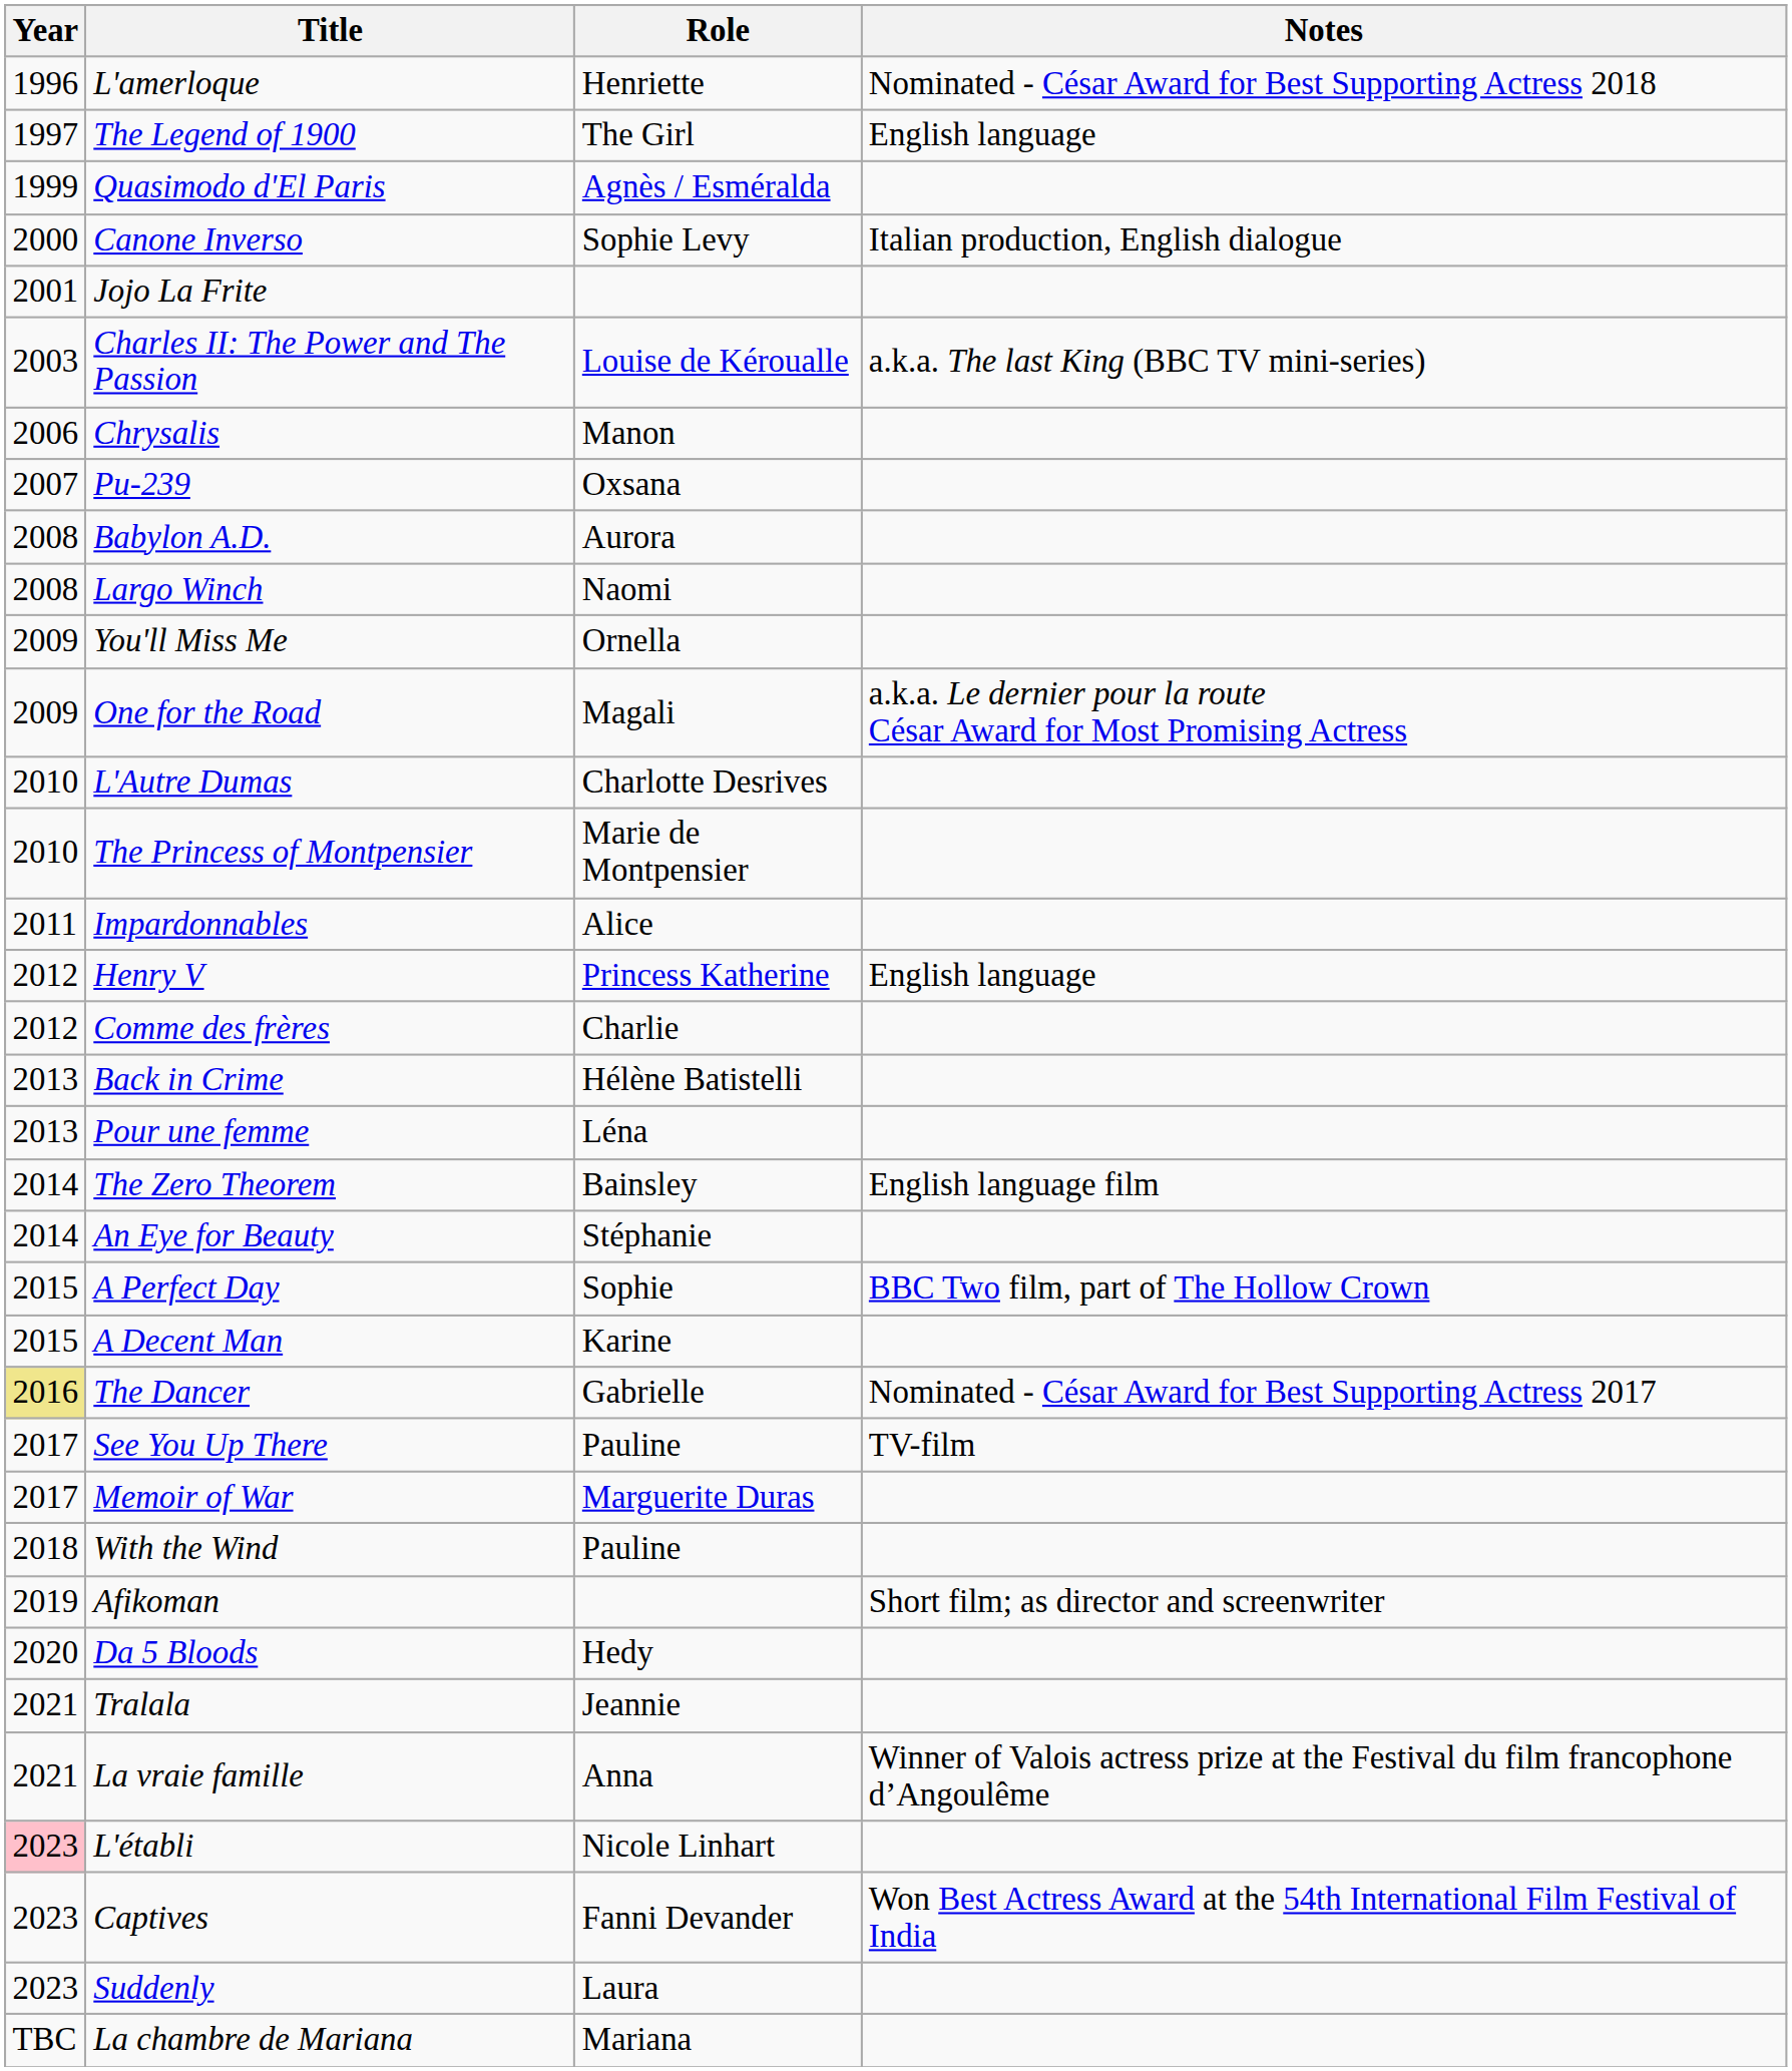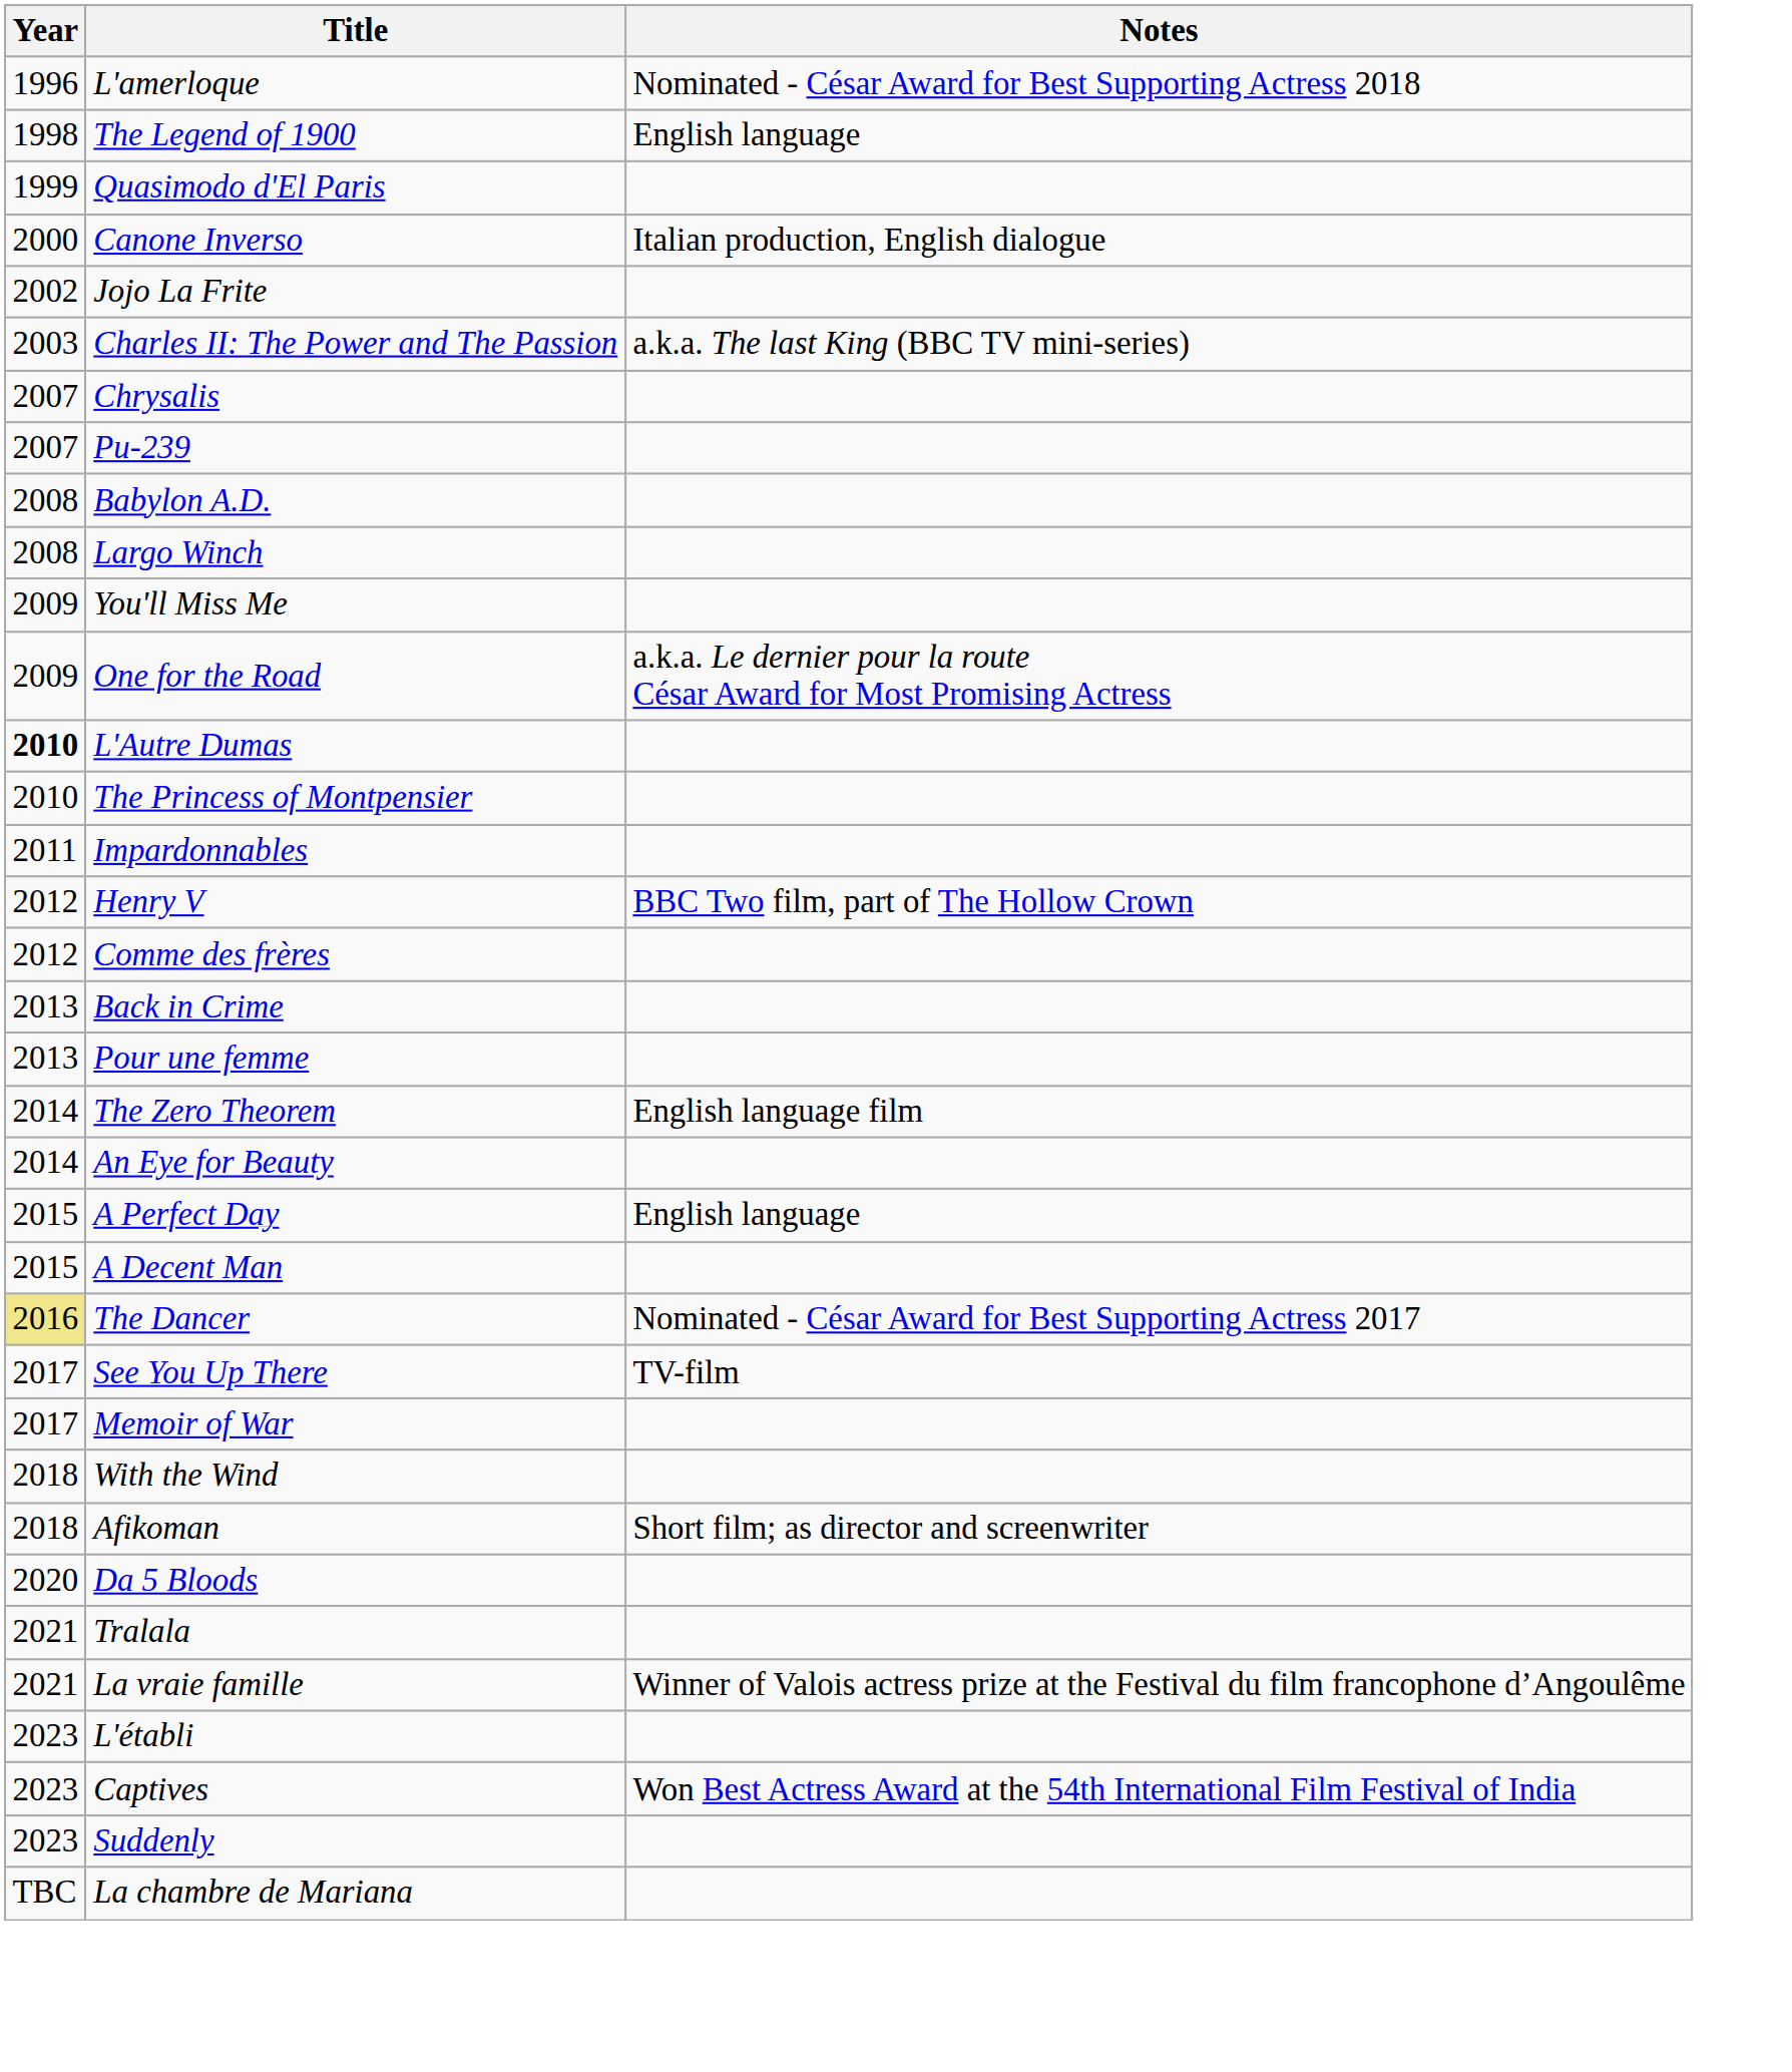 <table class="wikitable sortable">
 <tr>
 <th>Year</th>
 <th>Title</th>
-<th>Role</th>
 <th class="unsortable">Notes</th>
 </tr>
 <tr>
 <td>1996</td>
 <td><em>L'amerloque</em></td>
-<td>Henriette</td>
 <td>Nominated - <a href='#'>César Award for Best Supporting Actress</a> 2018</td>
 </tr>
 <tr>
-<td>1997</td>
+<td>1998</td>
 <td><em><a href='#'>The Legend of 1900</a></em></td>
-<td>The Girl</td>
 <td>English language</td>
 </tr>
 <tr>
 <td>1999</td>
 <td><em><a href='#'>Quasimodo d'El Paris</a></em></td>
-<td><a href='#'>Agnès / Esméralda</a></td>
 <td></td>
 </tr>
 <tr>
 <td>2000</td>
 <td><em><a href='#'>Canone Inverso</a></em></td>
-<td>Sophie Levy</td>
 <td>Italian production, English dialogue</td>
 </tr>
 <tr>
-<td>2001</td>
+<td>2002</td>
 <td><em>Jojo La Frite</em></td>
-<td></td>
 <td></td>
 </tr>
 <tr>
 <td>2003</td>
 <td><em><a href='#'>Charles II: The Power and The Passion</a></em></td>
-<td><a href='#'>Louise de Kéroualle</a></td>
 <td>a.k.a. <em>The last King</em> (BBC TV mini-series)</td>
 </tr>
 <tr>
-<td>2006</td>
+<td>2007</td>
 <td><em><a href='#'>Chrysalis</a></em></td>
-<td>Manon</td>
 <td></td>
 </tr>
 <tr>
 <td>2007</td>
 <td><em><a href='#'>Pu-239</a></em></td>
-<td>Oxsana</td>
 <td></td>
 </tr>
 <tr>
 <td>2008</td>
 <td><em><a href='#'>Babylon A.D.</a></em></td>
-<td>Aurora</td>
 <td></td>
 </tr>
 <tr>
 <td>2008</td>
 <td><em><a href='#'>Largo Winch</a></em></td>
-<td>Naomi</td>
 <td></td>
 </tr>
 <tr>
 <td>2009</td>
 <td><em>You'll Miss Me</em></td>
-<td>Ornella</td>
 <td></td>
 </tr>
 <tr>
 <td>2009</td>
 <td><em><a href='#'>One for the Road</a></em></td>
-<td>Magali</td>
 <td>a.k.a. <em>Le dernier pour la route</em><br><a href='#'>César Award for Most Promising Actress</a></td>
 </tr>
 <tr>
-<td>2010</td>
+<td><strong>2010</strong></td>
 <td><em><a href='#'>L'Autre Dumas</a></em></td>
-<td>Charlotte Desrives</td>
 <td></td>
 </tr>
 <tr>
 <td>2010</td>
 <td><em><a href='#'>The Princess of Montpensier</a></em></td>
-<td>Marie de Montpensier</td>
 <td></td>
 </tr>
 <tr>
 <td>2011</td>
 <td><em><a href='#'>Impardonnables</a></em></td>
-<td>Alice</td>
 <td></td>
 </tr>
 <tr>
 <td>2012</td>
 <td><em><a href='#'>Henry V</a></em></td>
-<td><a href='#'>Princess Katherine</a></td>
-<td>English language</td>
+<td><a href='#'>BBC Two</a> film, part of <a href='#'>The Hollow Crown</a></td>
 </tr>
 <tr>
 <td>2012</td>
 <td><em><a href='#'>Comme des frères</a></em></td>
-<td>Charlie</td>
 <td></td>
 </tr>
 <tr>
 <td>2013</td>
 <td><em><a href='#'>Back in Crime</a></em></td>
-<td>Hélène Batistelli</td>
 <td></td>
 </tr>
 <tr>
 <td>2013</td>
 <td><em><a href='#'>Pour une femme</a></em></td>
-<td>Léna</td>
 <td></td>
 </tr>
 <tr>
 <td>2014</td>
 <td><em><a href='#'>The Zero Theorem</a></em></td>
-<td>Bainsley</td>
 <td>English language film</td>
 </tr>
 <tr>
 <td>2014</td>
 <td><em><a href='#'>An Eye for Beauty</a></em></td>
-<td>Stéphanie</td>
 <td></td>
 </tr>
 <tr>
 <td>2015</td>
 <td><em><a href='#'>A Perfect Day</a></em></td>
-<td>Sophie</td>
-<td><a href='#'>BBC Two</a> film, part of <a href='#'>The Hollow Crown</a></td>
+<td>English language</td>
 </tr>
 <tr>
 <td>2015</td>
 <td><em><a href='#'>A Decent Man</a></em></td>
-<td>Karine</td>
 <td></td>
 </tr>
 <tr>
 <td style="background: khaki;">2016</td>
 <td><em><a href='#'>The Dancer</a></em></td>
-<td>Gabrielle</td>
 <td>Nominated - <a href='#'>César Award for Best Supporting Actress</a> 2017</td>
 </tr>
 <tr>
 <td>2017</td>
 <td><em><a href='#'>See You Up There</a></em></td>
-<td>Pauline</td>
 <td>TV-film</td>
 </tr>
 <tr>
 <td>2017</td>
 <td><em><a href='#'>Memoir of War</a></em></td>
-<td><a href='#'>Marguerite Duras</a></td>
 <td></td>
 </tr>
 <tr>
 <td>2018</td>
 <td><em>With the Wind</em></td>
-<td>Pauline</td>
 <td></td>
 </tr>
 <tr>
-<td>2019</td>
+<td>2018</td>
 <td><em>Afikoman</em></td>
-<td></td>
 <td>Short film; as director and screenwriter</td>
 </tr>
 <tr>
 <td>2020</td>
 <td><em><a href='#'>Da 5 Bloods</a></em></td>
-<td>Hedy</td>
 <td></td>
 </tr>
 <tr>
 <td>2021</td>
 <td><em>Tralala</em></td>
-<td>Jeannie</td>
 <td></td>
 </tr>
 <tr>
 <td>2021</td>
 <td><em>La vraie famille</em></td>
-<td>Anna</td>
 <td>Winner of Valois actress prize at the Festival du film francophone d’Angoulême</td>
 </tr>
 <tr>
-<td style="background: pink;">2023</td>
+<td>2023</td>
 <td><em>L'établi</em></td>
-<td>Nicole Linhart</td>
 <td></td>
 </tr>
 <tr>
 <td>2023</td>
 <td><em>Captives</em></td>
-<td>Fanni Devander</td>
 <td>Won <a href='#'>Best Actress Award</a> at the <a href='#'>54th International Film Festival of India</a></td>
 </tr>
 <tr>
 <td>2023</td>
 <td><em><a href='#'>Suddenly</a></em></td>
-<td>Laura</td>
 <td></td>
 </tr>
 <tr>
 <td>TBC</td>
 <td><em>La chambre de Mariana</em></td>
-<td>Mariana</td>
 <td></td>
 </tr>
 </table>
